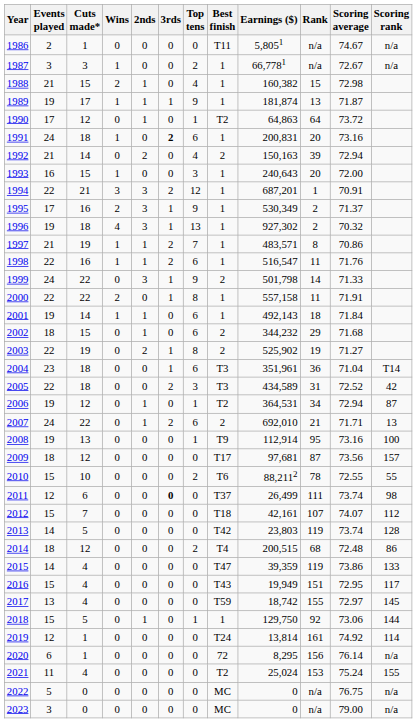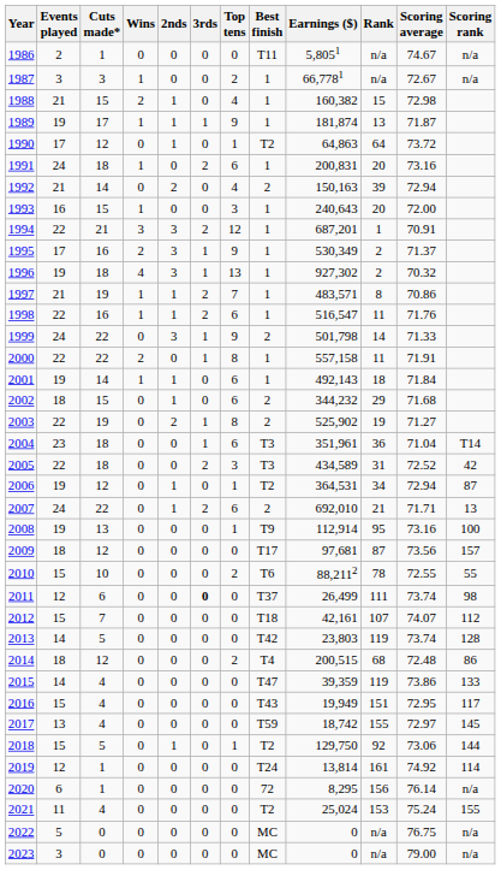 <table class="wikitable" style="text-align:center; font-size: 95%;">
 <tr>
 <th>Year</th>
 <th>Events <br>played</th>
 <th>Cuts <br>made*</th>
 <th>Wins</th>
 <th>2nds</th>
 <th>3rds</th>
 <th>Top<br>tens</th>
 <th>Best<br>finish</th>
 <th>Earnings ($)</th>
 <th>Rank</th>
 <th>Scoring <br>average</th>
 <th>Scoring<br>rank</th>
 </tr>
 <tr>
 <td><a href='#'>1986</a></td>
 <td>2</td>
 <td>1</td>
 <td>0</td>
 <td>0</td>
 <td>0</td>
 <td>0</td>
 <td>T11</td>
 <td>5,805<sup>1</sup></td>
 <td>n/a</td>
 <td>74.67</td>
 <td>n/a</td>
 </tr>
 <tr>
 <td><a href='#'>1987</a></td>
 <td>3</td>
 <td>3</td>
 <td>1</td>
 <td>0</td>
 <td>0</td>
 <td>2</td>
 <td>1</td>
 <td>66,778<sup>1</sup></td>
 <td>n/a</td>
 <td>72.67</td>
 <td>n/a</td>
 </tr>
 <tr>
 <td><a href='#'>1988</a></td>
 <td>21</td>
 <td>15</td>
 <td>2</td>
 <td>1</td>
 <td>0</td>
 <td>4</td>
 <td>1</td>
 <td align="right">160,382</td>
 <td>15</td>
 <td>72.98</td>
 <td></td>
 </tr>
 <tr>
 <td><a href='#'>1989</a></td>
 <td>19</td>
 <td>17</td>
 <td>1</td>
 <td>1</td>
 <td>1</td>
 <td>9</td>
 <td>1</td>
 <td align="right">181,874</td>
 <td>13</td>
 <td>71.87</td>
 <td></td>
 </tr>
 <tr>
 <td><a href='#'>1990</a></td>
 <td>17</td>
 <td>12</td>
 <td>0</td>
 <td>1</td>
 <td>0</td>
 <td>1</td>
 <td>T2</td>
 <td align="right">64,863</td>
 <td>64</td>
 <td>73.72</td>
 <td></td>
 </tr>
 <tr>
 <td><a href='#'>1991</a></td>
 <td>24</td>
 <td>18</td>
 <td>1</td>
 <td>0</td>
-<td><strong>2</strong></td>
+<td>2</td>
 <td>6</td>
 <td>1</td>
 <td align="right">200,831</td>
 <td>20</td>
 <td>73.16</td>
 <td></td>
 </tr>
 <tr>
 <td><a href='#'>1992</a></td>
 <td>21</td>
 <td>14</td>
 <td>0</td>
 <td>2</td>
 <td>0</td>
 <td>4</td>
 <td>2</td>
 <td align="right">150,163</td>
 <td>39</td>
 <td>72.94</td>
 <td></td>
 </tr>
 <tr>
 <td><a href='#'>1993</a></td>
 <td>16</td>
 <td>15</td>
 <td>1</td>
 <td>0</td>
 <td>0</td>
 <td>3</td>
 <td>1</td>
 <td align="right">240,643</td>
 <td>20</td>
 <td>72.00</td>
 <td></td>
 </tr>
 <tr>
 <td><a href='#'>1994</a></td>
 <td>22</td>
 <td>21</td>
 <td>3</td>
 <td>3</td>
 <td>2</td>
 <td>12</td>
 <td>1</td>
 <td align="right">687,201</td>
 <td>1</td>
 <td>70.91</td>
 <td></td>
 </tr>
 <tr>
 <td><a href='#'>1995</a></td>
 <td>17</td>
 <td>16</td>
 <td>2</td>
 <td>3</td>
 <td>1</td>
 <td>9</td>
 <td>1</td>
 <td align="right">530,349</td>
 <td>2</td>
 <td>71.37</td>
 <td></td>
 </tr>
 <tr>
 <td><a href='#'>1996</a></td>
 <td>19</td>
 <td>18</td>
 <td>4</td>
 <td>3</td>
 <td>1</td>
 <td>13</td>
 <td>1</td>
 <td align="right">927,302</td>
 <td>2</td>
 <td>70.32</td>
 <td></td>
 </tr>
 <tr>
 <td><a href='#'>1997</a></td>
 <td>21</td>
 <td>19</td>
 <td>1</td>
 <td>1</td>
 <td>2</td>
 <td>7</td>
 <td>1</td>
 <td align="right">483,571</td>
 <td>8</td>
 <td>70.86</td>
 <td></td>
 </tr>
 <tr>
 <td><a href='#'>1998</a></td>
 <td>22</td>
 <td>16</td>
 <td>1</td>
 <td>1</td>
 <td>2</td>
 <td>6</td>
 <td>1</td>
 <td align="right">516,547</td>
 <td>11</td>
 <td>71.76</td>
 <td></td>
 </tr>
 <tr>
 <td><a href='#'>1999</a></td>
 <td>24</td>
 <td>22</td>
 <td>0</td>
 <td>3</td>
 <td>1</td>
 <td>9</td>
 <td>2</td>
 <td align="right">501,798</td>
 <td>14</td>
 <td>71.33</td>
 <td></td>
 </tr>
 <tr>
 <td><a href='#'>2000</a></td>
 <td>22</td>
 <td>22</td>
 <td>2</td>
 <td>0</td>
 <td>1</td>
 <td>8</td>
 <td>1</td>
 <td align="right">557,158</td>
 <td>11</td>
 <td>71.91</td>
 <td></td>
 </tr>
 <tr>
 <td><a href='#'>2001</a></td>
 <td>19</td>
 <td>14</td>
 <td>1</td>
 <td>1</td>
 <td>0</td>
 <td>6</td>
 <td>1</td>
 <td align="right">492,143</td>
 <td>18</td>
 <td>71.84</td>
 <td></td>
 </tr>
 <tr>
 <td><a href='#'>2002</a></td>
 <td>18</td>
 <td>15</td>
 <td>0</td>
 <td>1</td>
 <td>0</td>
 <td>6</td>
 <td>2</td>
 <td align="right">344,232</td>
 <td>29</td>
 <td>71.68</td>
 <td></td>
 </tr>
 <tr>
 <td><a href='#'>2003</a></td>
 <td>22</td>
 <td>19</td>
 <td>0</td>
 <td>2</td>
 <td>1</td>
 <td>8</td>
 <td>2</td>
 <td align="right">525,902</td>
 <td>19</td>
 <td>71.27</td>
 <td></td>
 </tr>
 <tr>
 <td><a href='#'>2004</a></td>
 <td>23</td>
 <td>18</td>
 <td>0</td>
 <td>0</td>
 <td>1</td>
 <td>6</td>
 <td>T3</td>
 <td align="right">351,961</td>
 <td>36</td>
 <td>71.04</td>
 <td>T14</td>
 </tr>
 <tr>
 <td><a href='#'>2005</a></td>
 <td>22</td>
 <td>18</td>
 <td>0</td>
 <td>0</td>
 <td>2</td>
 <td>3</td>
 <td>T3</td>
 <td align="right">434,589</td>
 <td>31</td>
 <td>72.52</td>
 <td>42</td>
 </tr>
 <tr>
 <td><a href='#'>2006</a></td>
 <td>19</td>
 <td>12</td>
 <td>0</td>
 <td>1</td>
 <td>0</td>
 <td>1</td>
 <td>T2</td>
 <td align="right">364,531</td>
 <td>34</td>
 <td>72.94</td>
 <td>87</td>
 </tr>
 <tr>
 <td><a href='#'>2007</a></td>
 <td>24</td>
 <td>22</td>
 <td>0</td>
 <td>1</td>
 <td>2</td>
 <td>6</td>
 <td>2</td>
 <td align="right">692,010</td>
 <td>21</td>
 <td>71.71</td>
 <td>13</td>
 </tr>
 <tr>
 <td><a href='#'>2008</a></td>
 <td>19</td>
 <td>13</td>
 <td>0</td>
 <td>0</td>
 <td>0</td>
 <td>1</td>
 <td>T9</td>
 <td align="right">112,914</td>
 <td>95</td>
 <td>73.16</td>
 <td>100</td>
 </tr>
 <tr>
 <td><a href='#'>2009</a></td>
 <td>18</td>
 <td>12</td>
 <td>0</td>
 <td>0</td>
 <td>0</td>
 <td>0</td>
 <td>T17</td>
 <td align="right">97,681</td>
 <td>87</td>
 <td>73.56</td>
 <td>157</td>
 </tr>
 <tr>
 <td><a href='#'>2010</a></td>
 <td>15</td>
 <td>10</td>
 <td>0</td>
 <td>0</td>
 <td>0</td>
 <td>2</td>
 <td>T6</td>
 <td align="right">88,211<sup>2</sup></td>
 <td>78</td>
 <td>72.55</td>
 <td>55</td>
 </tr>
 <tr>
 <td><a href='#'>2011</a></td>
 <td>12</td>
 <td>6</td>
 <td>0</td>
 <td>0</td>
 <td><strong>0</strong></td>
 <td>0</td>
 <td>T37</td>
 <td align="right">26,499</td>
 <td>111</td>
 <td>73.74</td>
 <td>98</td>
 </tr>
 <tr>
 <td><a href='#'>2012</a></td>
 <td>15</td>
 <td>7</td>
 <td>0</td>
 <td>0</td>
 <td>0</td>
 <td>0</td>
 <td>T18</td>
 <td align="right">42,161</td>
 <td>107</td>
 <td>74.07</td>
 <td>112</td>
 </tr>
 <tr>
 <td><a href='#'>2013</a></td>
 <td>14</td>
 <td>5</td>
 <td>0</td>
 <td>0</td>
 <td>0</td>
 <td>0</td>
 <td>T42</td>
 <td align="right">23,803</td>
 <td>119</td>
 <td>73.74</td>
 <td>128</td>
 </tr>
 <tr>
 <td><a href='#'>2014</a></td>
 <td>18</td>
 <td>12</td>
 <td>0</td>
 <td>0</td>
 <td>0</td>
 <td>2</td>
 <td>T4</td>
 <td align="right">200,515</td>
 <td>68</td>
 <td>72.48</td>
 <td>86</td>
 </tr>
 <tr>
 <td><a href='#'>2015</a></td>
 <td>14</td>
 <td>4</td>
 <td>0</td>
 <td>0</td>
 <td>0</td>
 <td>0</td>
 <td>T47</td>
 <td align="right">39,359</td>
 <td>119</td>
 <td>73.86</td>
 <td>133</td>
 </tr>
 <tr>
 <td><a href='#'>2016</a></td>
 <td>15</td>
 <td>4</td>
 <td>0</td>
 <td>0</td>
 <td>0</td>
 <td>0</td>
 <td>T43</td>
 <td align=right>19,949</td>
 <td>151</td>
 <td>72.95</td>
 <td>117</td>
 </tr>
 <tr>
 <td><a href='#'>2017</a></td>
 <td>13</td>
 <td>4</td>
 <td>0</td>
 <td>0</td>
 <td>0</td>
 <td>0</td>
 <td>T59</td>
 <td align=right>18,742</td>
 <td>155</td>
 <td>72.97</td>
 <td>145</td>
 </tr>
 <tr>
 <td><a href='#'>2018</a></td>
 <td>15</td>
 <td>5</td>
 <td>0</td>
 <td>1</td>
 <td>0</td>
 <td>1</td>
-<td>1</td>
+<td>T2</td>
 <td align=right>129,750</td>
 <td>92</td>
 <td>73.06</td>
 <td>144</td>
 </tr>
 <tr>
 <td><a href='#'>2019</a></td>
 <td>12</td>
 <td>1</td>
 <td>0</td>
 <td>0</td>
 <td>0</td>
 <td>0</td>
 <td>T24</td>
 <td align=right>13,814</td>
 <td>161</td>
 <td>74.92</td>
 <td>114</td>
 </tr>
 <tr>
 <td><a href='#'>2020</a></td>
 <td>6</td>
 <td>1</td>
 <td>0</td>
 <td>0</td>
 <td>0</td>
 <td>0</td>
 <td>72</td>
 <td align=right>8,295</td>
 <td>156</td>
 <td>76.14</td>
 <td>n/a</td>
 </tr>
 <tr>
 <td><a href='#'>2021</a></td>
 <td>11</td>
 <td>4</td>
 <td>0</td>
 <td>0</td>
 <td>0</td>
 <td>0</td>
 <td>T2</td>
 <td align=right>25,024</td>
 <td>153</td>
 <td>75.24</td>
 <td>155</td>
 </tr>
 <tr>
 <td><a href='#'>2022</a></td>
 <td>5</td>
 <td>0</td>
 <td>0</td>
 <td>0</td>
 <td>0</td>
 <td>0</td>
 <td>MC</td>
 <td align=right>0</td>
 <td>n/a</td>
 <td>76.75</td>
 <td>n/a</td>
 </tr>
 <tr>
 <td><a href='#'>2023</a></td>
 <td>3</td>
 <td>0</td>
 <td>0</td>
 <td>0</td>
 <td>0</td>
 <td>0</td>
 <td>MC</td>
 <td align=right>0</td>
 <td>n/a</td>
 <td>79.00</td>
 <td>n/a</td>
 </tr>
 </table>
